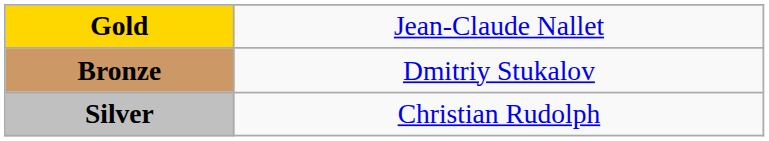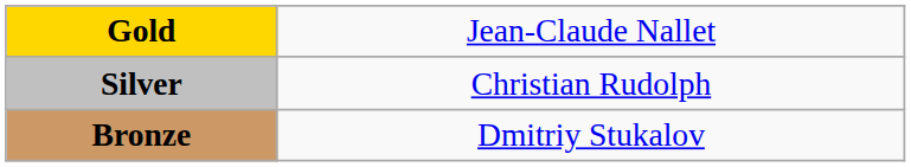 <table class="wikitable" style="text-align:center; " width="35%">
 <tr>
 <td bgcolor="gold"><strong>Gold</strong></td>
 <td><a href='#'>Jean-Claude Nallet</a><br>  <small><em></em></small></td>
 </tr>
 <tr>
+<td bgcolor="silver"><strong>Silver</strong></td>
+<td><a href='#'>Christian Rudolph</a><br>  <small><em></em></small></td>
+</tr>
+<tr>
 <td bgcolor="CC9966"><strong>Bronze</strong></td>
 <td><a href='#'>Dmitriy Stukalov</a><br>  <small><em></em></small></td>
 </tr>
-<tr>
-<td bgcolor="silver"><strong>Silver</strong></td>
-<td><a href='#'>Christian Rudolph</a><br>  <small><em></em></small></td>
-</tr>
 </table>
